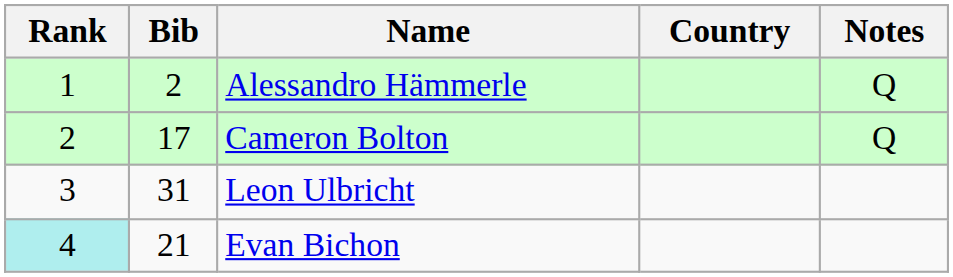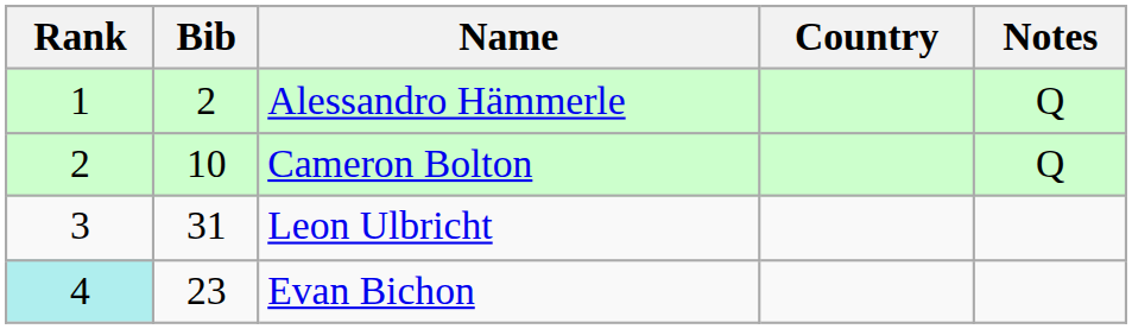 <table class="wikitable" style="text-align:center; width:450px">
 <tr>
 <th>Rank</th>
 <th>Bib</th>
 <th>Name</th>
 <th>Country</th>
 <th>Notes</th>
 </tr>
 <tr bgcolor=ccffcc>
 <td>1</td>
 <td>2</td>
 <td align=left><a href='#'>Alessandro Hämmerle</a></td>
 <td align=left></td>
 <td>Q</td>
 </tr>
 <tr bgcolor=ccffcc>
 <td>2</td>
-<td>17</td>
+<td>10</td>
 <td align=left><a href='#'>Cameron Bolton</a></td>
 <td align=left></td>
 <td>Q</td>
 </tr>
 <tr>
 <td>3</td>
 <td>31</td>
 <td align=left><a href='#'>Leon Ulbricht</a></td>
 <td align=left></td>
 <td></td>
 </tr>
 <tr>
 <td style="background: paleturquoise;">4</td>
-<td>21</td>
+<td>23</td>
 <td align=left><a href='#'>Evan Bichon</a></td>
 <td align=left></td>
 <td></td>
 </tr>
 </table>
